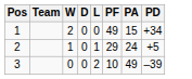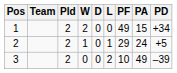 <table class="wikitable" style="text-align: center;">
 <tr>
 <th>Pos</th>
 <th>Team</th>
+<th>Pld</th>
 <th>W</th>
 <th>D</th>
 <th>L</th>
 <th>PF</th>
 <th>PA</th>
 <th>PD</th>
 </tr>
 <tr>
 <td>1</td>
 <td align="left"></td>
 <td>2</td>
+<td>2</td>
 <td>0</td>
 <td>0</td>
 <td>49</td>
 <td>15</td>
 <td>+34</td>
 </tr>
 <tr>
 <td>2</td>
 <td align="left"></td>
+<td>2</td>
 <td>1</td>
 <td>0</td>
 <td>1</td>
 <td>29</td>
 <td>24</td>
 <td>+5</td>
 </tr>
 <tr>
 <td>3</td>
 <td align="left"></td>
+<td>2</td>
 <td>0</td>
 <td>0</td>
 <td>2</td>
 <td>10</td>
 <td>49</td>
 <td>–39</td>
 </tr>
 </table>
